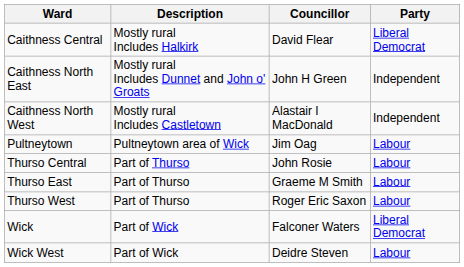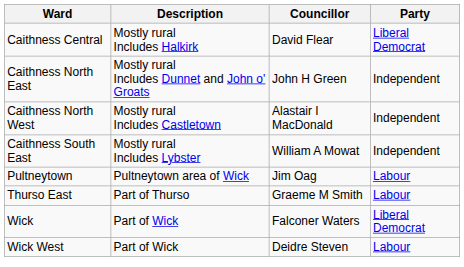 <table class="wikitable">
 <tr>
 <th>Ward</th>
 <th>Description</th>
 <th>Councillor</th>
 <th>Party</th>
 </tr>
 <tr>
 <td>Caithness Central</td>
 <td>Mostly rural <br> Includes <a href='#'>Halkirk</a></td>
 <td>David Flear</td>
 <td><a href='#'>Liberal Democrat</a></td>
 </tr>
 <tr>
 <td>Caithness North East</td>
 <td>Mostly rural <br> Includes <a href='#'>Dunnet</a> and <a href='#'>John o' Groats</a></td>
 <td>John H Green</td>
 <td>Independent</td>
 </tr>
 <tr>
 <td>Caithness North West</td>
 <td>Mostly rural <br> Includes <a href='#'>Castletown</a></td>
 <td>Alastair I MacDonald</td>
 <td>Independent</td>
 </tr>
 <tr>
+<td>Caithness South East</td>
+<td>Mostly rural <br> Includes <a href='#'>Lybster</a></td>
+<td>William A Mowat</td>
+<td>Independent</td>
+</tr>
+<tr>
 <td>Pultneytown</td>
 <td>Pultneytown area of <a href='#'>Wick</a></td>
 <td>Jim Oag</td>
 <td><a href='#'>Labour</a></td>
 </tr>
 <tr>
-<td>Thurso Central</td>
-<td>Part of <a href='#'>Thurso</a></td>
-<td>John Rosie</td>
-<td><a href='#'>Labour</a></td>
-</tr>
-<tr>
 <td>Thurso East</td>
 <td>Part of Thurso</td>
 <td>Graeme M Smith</td>
-<td><a href='#'>Labour</a></td>
-</tr>
-<tr>
-<td>Thurso West</td>
-<td>Part of Thurso</td>
-<td>Roger Eric Saxon</td>
 <td><a href='#'>Labour</a></td>
 </tr>
 <tr>
 <td>Wick</td>
 <td>Part of <a href='#'>Wick</a></td>
 <td>Falconer Waters</td>
 <td><a href='#'>Liberal Democrat</a></td>
 </tr>
 <tr>
 <td>Wick West</td>
 <td>Part of Wick</td>
 <td>Deidre Steven</td>
 <td><a href='#'>Labour</a></td>
 </tr>
 </table>
